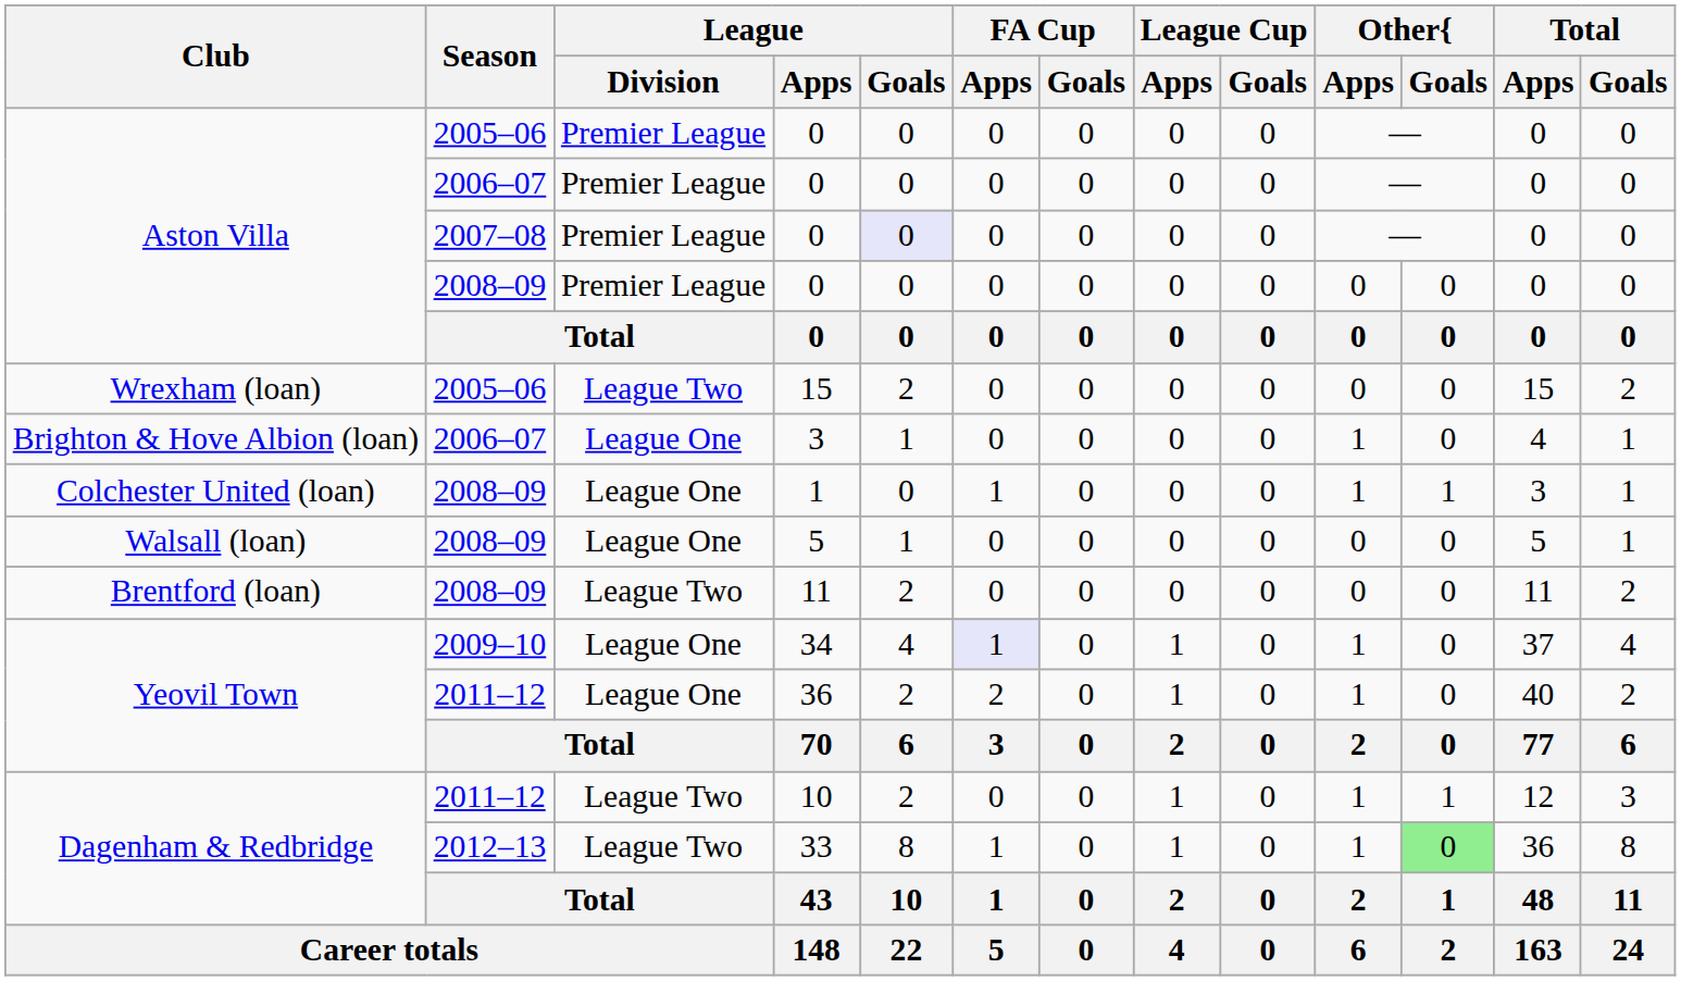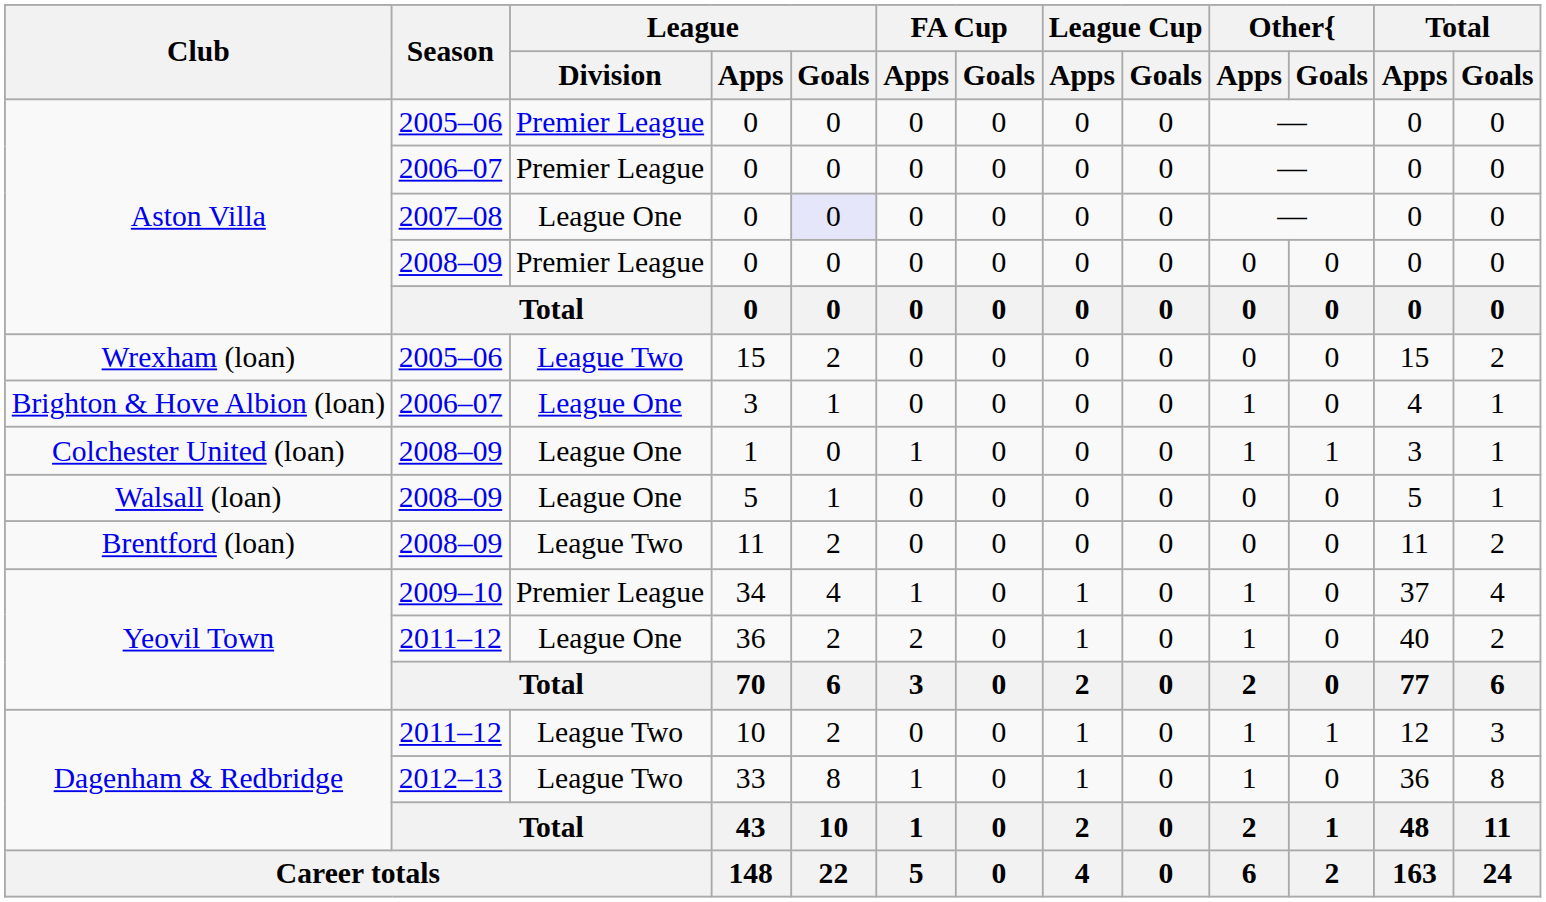 <table class="wikitable" style="text-align: center;">
 <tr>
 <th rowspan="2">Club</th>
 <th rowspan="2">Season</th>
 <th colspan="3">League</th>
 <th colspan="2">FA Cup</th>
 <th colspan="2">League Cup</th>
 <th colspan="2">Other{</th>
 <th colspan="2">Total</th>
 </tr>
 <tr>
 <th>Division</th>
 <th>Apps</th>
 <th>Goals</th>
 <th>Apps</th>
 <th>Goals</th>
 <th>Apps</th>
 <th>Goals</th>
 <th>Apps</th>
 <th>Goals</th>
 <th>Apps</th>
 <th>Goals</th>
 </tr>
 <tr>
 <td rowspan="5"><a href='#'>Aston Villa</a></td>
 <td><a href='#'>2005–06</a></td>
 <td><a href='#'>Premier League</a></td>
 <td>0</td>
 <td>0</td>
 <td>0</td>
 <td>0</td>
 <td>0</td>
 <td>0</td>
 <td colspan="2">—</td>
 <td>0</td>
 <td>0</td>
 </tr>
 <tr>
 <td><a href='#'>2006–07</a></td>
 <td>Premier League</td>
 <td>0</td>
 <td>0</td>
 <td>0</td>
 <td>0</td>
 <td>0</td>
 <td>0</td>
 <td colspan="2">—</td>
 <td>0</td>
 <td>0</td>
 </tr>
 <tr>
 <td><a href='#'>2007–08</a></td>
-<td>Premier League</td>
+<td>League One</td>
 <td>0</td>
 <td style="background: lavender;">0</td>
 <td>0</td>
 <td>0</td>
 <td>0</td>
 <td>0</td>
 <td colspan="2">—</td>
 <td>0</td>
 <td>0</td>
 </tr>
 <tr>
 <td><a href='#'>2008–09</a></td>
 <td>Premier League</td>
 <td>0</td>
 <td>0</td>
 <td>0</td>
 <td>0</td>
 <td>0</td>
 <td>0</td>
 <td>0</td>
 <td>0</td>
 <td>0</td>
 <td>0</td>
 </tr>
 <tr>
 <th colspan="2">Total</th>
 <th>0</th>
 <th>0</th>
 <th>0</th>
 <th>0</th>
 <th>0</th>
 <th>0</th>
 <th>0</th>
 <th>0</th>
 <th>0</th>
 <th>0</th>
 </tr>
 <tr>
 <td><a href='#'>Wrexham</a> (loan)</td>
 <td><a href='#'>2005–06</a></td>
 <td><a href='#'>League Two</a></td>
 <td>15</td>
 <td>2</td>
 <td>0</td>
 <td>0</td>
 <td>0</td>
 <td>0</td>
 <td>0</td>
 <td>0</td>
 <td>15</td>
 <td>2</td>
 </tr>
 <tr>
 <td><a href='#'>Brighton & Hove Albion</a> (loan)</td>
 <td><a href='#'>2006–07</a></td>
 <td><a href='#'>League One</a></td>
 <td>3</td>
 <td>1</td>
 <td>0</td>
 <td>0</td>
 <td>0</td>
 <td>0</td>
 <td>1</td>
 <td>0</td>
 <td>4</td>
 <td>1</td>
 </tr>
 <tr>
 <td><a href='#'>Colchester United</a> (loan)</td>
 <td><a href='#'>2008–09</a></td>
 <td>League One</td>
 <td>1</td>
 <td>0</td>
 <td>1</td>
 <td>0</td>
 <td>0</td>
 <td>0</td>
 <td>1</td>
 <td>1</td>
 <td>3</td>
 <td>1</td>
 </tr>
 <tr>
 <td><a href='#'>Walsall</a> (loan)</td>
 <td><a href='#'>2008–09</a></td>
 <td>League One</td>
 <td>5</td>
 <td>1</td>
 <td>0</td>
 <td>0</td>
 <td>0</td>
 <td>0</td>
 <td>0</td>
 <td>0</td>
 <td>5</td>
 <td>1</td>
 </tr>
 <tr>
 <td><a href='#'>Brentford</a> (loan)</td>
 <td><a href='#'>2008–09</a></td>
 <td>League Two</td>
 <td>11</td>
 <td>2</td>
 <td>0</td>
 <td>0</td>
 <td>0</td>
 <td>0</td>
 <td>0</td>
 <td>0</td>
 <td>11</td>
 <td>2</td>
 </tr>
 <tr>
 <td rowspan="3"><a href='#'>Yeovil Town</a></td>
 <td><a href='#'>2009–10</a></td>
-<td>League One</td>
+<td>Premier League</td>
 <td>34</td>
 <td>4</td>
-<td style="background: lavender;">1</td>
+<td>1</td>
 <td>0</td>
 <td>1</td>
 <td>0</td>
 <td>1</td>
 <td>0</td>
 <td>37</td>
 <td>4</td>
 </tr>
 <tr>
 <td><a href='#'>2011–12</a></td>
 <td>League One</td>
 <td>36</td>
 <td>2</td>
 <td>2</td>
 <td>0</td>
 <td>1</td>
 <td>0</td>
 <td>1</td>
 <td>0</td>
 <td>40</td>
 <td>2</td>
 </tr>
 <tr>
 <th colspan="2">Total</th>
 <th>70</th>
 <th>6</th>
 <th>3</th>
 <th>0</th>
 <th>2</th>
 <th>0</th>
 <th>2</th>
 <th>0</th>
 <th>77</th>
 <th>6</th>
 </tr>
 <tr>
 <td rowspan="3"><a href='#'>Dagenham & Redbridge</a></td>
 <td><a href='#'>2011–12</a></td>
 <td>League Two</td>
 <td>10</td>
 <td>2</td>
 <td>0</td>
 <td>0</td>
 <td>1</td>
 <td>0</td>
 <td>1</td>
 <td>1</td>
 <td>12</td>
 <td>3</td>
 </tr>
 <tr>
 <td><a href='#'>2012–13</a></td>
 <td>League Two</td>
 <td>33</td>
 <td>8</td>
 <td>1</td>
 <td>0</td>
 <td>1</td>
 <td>0</td>
 <td>1</td>
-<td style="background: lightgreen;">0</td>
+<td>0</td>
 <td>36</td>
 <td>8</td>
 </tr>
 <tr>
 <th colspan="2">Total</th>
 <th>43</th>
 <th>10</th>
 <th>1</th>
 <th>0</th>
 <th>2</th>
 <th>0</th>
 <th>2</th>
 <th>1</th>
 <th>48</th>
 <th>11</th>
 </tr>
 <tr>
 <th colspan="3">Career totals</th>
 <th>148</th>
 <th>22</th>
 <th>5</th>
 <th>0</th>
 <th>4</th>
 <th>0</th>
 <th>6</th>
 <th>2</th>
 <th>163</th>
 <th>24</th>
 </tr>
 </table>
